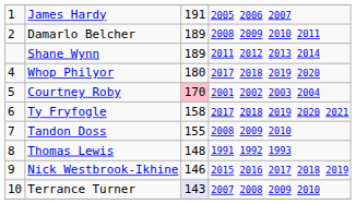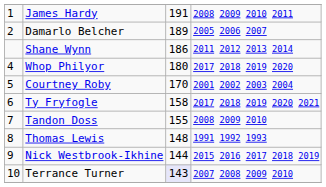 <table class="wikitable">
 <tr>
 </tr>
 <tr>
 <td>1</td>
 <td><a href='#'>James Hardy</a></td>
 <td>191</td>
-<td style="font-size:80%;"><a href='#'>2005</a> <a href='#'>2006</a> <a href='#'>2007</a></td>
+<td style="font-size:80%;"><a href='#'>2008</a> <a href='#'>2009</a> <a href='#'>2010</a> <a href='#'>2011</a></td>
 </tr>
 <tr>
 <td>2</td>
 <td>Damarlo Belcher</td>
 <td>189</td>
-<td style="font-size:80%;"><a href='#'>2008</a> <a href='#'>2009</a> <a href='#'>2010</a> <a href='#'>2011</a></td>
+<td style="font-size:80%;"><a href='#'>2005</a> <a href='#'>2006</a> <a href='#'>2007</a></td>
 </tr>
 <tr>
 <td></td>
 <td><a href='#'>Shane Wynn</a></td>
-<td>189</td>
+<td>186</td>
 <td style="font-size:80%;"><a href='#'>2011</a> <a href='#'>2012</a> <a href='#'>2013</a> <a href='#'>2014</a></td>
 </tr>
 <tr>
 <td>4</td>
 <td><a href='#'>Whop Philyor</a></td>
 <td>180</td>
 <td style="font-size:80%;"><a href='#'>2017</a> <a href='#'>2018</a> <a href='#'>2019</a> <a href='#'>2020</a></td>
 </tr>
 <tr>
 <td>5</td>
 <td><a href='#'>Courtney Roby</a></td>
-<td style="background: pink;">170</td>
+<td>170</td>
 <td style="font-size:80%;"><a href='#'>2001</a> <a href='#'>2002</a> <a href='#'>2003</a> <a href='#'>2004</a></td>
 </tr>
 <tr>
 <td>6</td>
 <td><a href='#'>Ty Fryfogle</a></td>
 <td>158</td>
 <td style="font-size:80%;"><a href='#'>2017</a> <a href='#'>2018</a> <a href='#'>2019</a> <a href='#'>2020</a> <a href='#'>2021</a></td>
 </tr>
 <tr>
 <td>7</td>
 <td><a href='#'>Tandon Doss</a></td>
 <td>155</td>
 <td style="font-size:80%;"><a href='#'>2008</a> <a href='#'>2009</a> <a href='#'>2010</a></td>
 </tr>
 <tr>
 <td>8</td>
 <td><a href='#'>Thomas Lewis</a></td>
 <td>148</td>
 <td style="font-size:80%;"><a href='#'>1991</a> <a href='#'>1992</a> <a href='#'>1993</a></td>
 </tr>
 <tr>
 <td>9</td>
 <td><a href='#'>Nick Westbrook-Ikhine</a></td>
-<td>146</td>
+<td>144</td>
 <td style="font-size:80%;"><a href='#'>2015</a> <a href='#'>2016</a> <a href='#'>2017</a> <a href='#'>2018</a> <a href='#'>2019</a></td>
 </tr>
 <tr>
 <td>10</td>
 <td>Terrance Turner</td>
 <td style="background: lavender;">143</td>
 <td style="font-size:80%;"><a href='#'>2007</a> <a href='#'>2008</a> <a href='#'>2009</a> <a href='#'>2010</a></td>
 </tr>
 <tr>
 </tr>
 </table>
